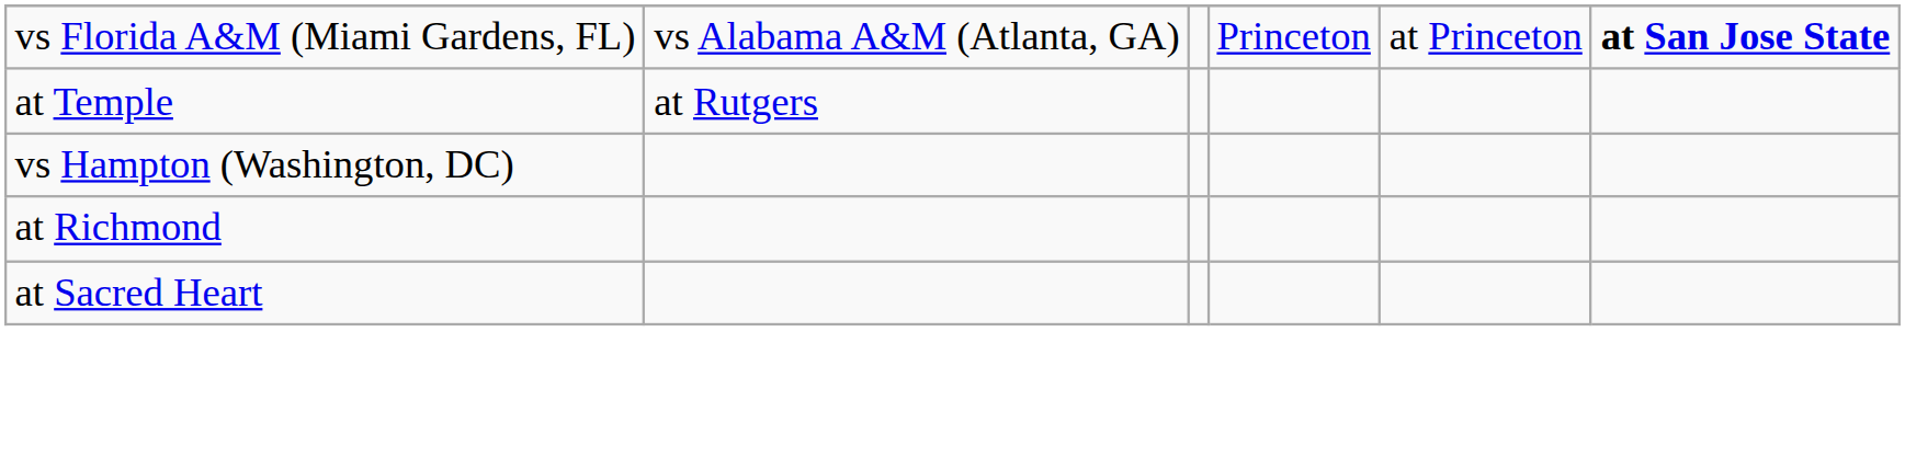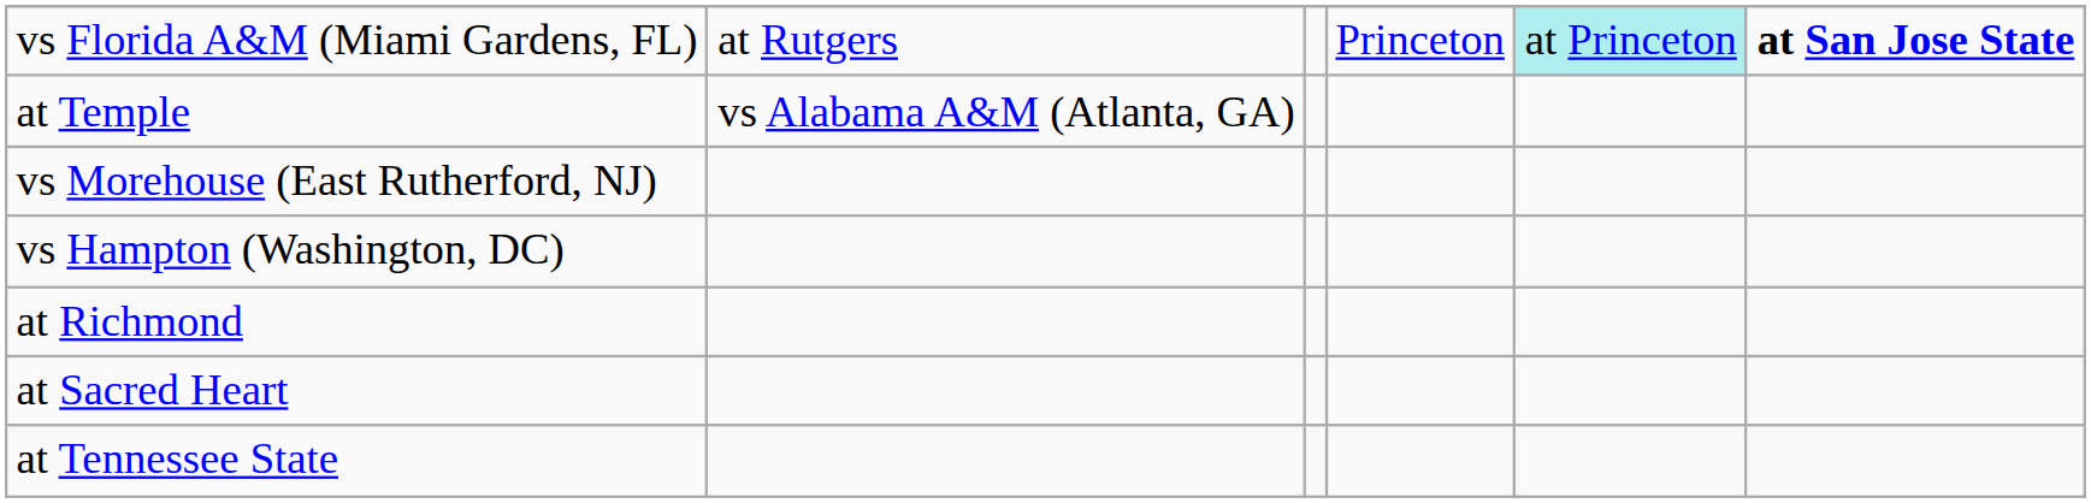 <table class="wikitable">
 <tr>
 </tr>
 <tr>
 <td>vs <a href='#'>Florida A&M</a> (Miami Gardens, FL)</td>
-<td>vs <a href='#'>Alabama A&M</a> (Atlanta, GA)</td>
+<td>at <a href='#'>Rutgers</a></td>
 <td></td>
 <td><a href='#'>Princeton</a></td>
-<td>at <a href='#'>Princeton</a></td>
+<td style="background: paleturquoise;">at <a href='#'>Princeton</a></td>
 <td><strong>at <a href='#'>San Jose State</a></strong></td>
 </tr>
 <tr>
 <td>at <a href='#'>Temple</a></td>
-<td>at <a href='#'>Rutgers</a></td>
+<td>vs <a href='#'>Alabama A&M</a> (Atlanta, GA)</td>
+<td></td>
+<td></td>
+<td></td>
+<td></td>
+</tr>
+<tr>
+<td>vs <a href='#'>Morehouse</a> (East Rutherford, NJ)</td>
+<td></td>
 <td></td>
 <td></td>
 <td></td>
 <td></td>
 </tr>
 <tr>
 <td>vs <a href='#'>Hampton</a> (Washington, DC)</td>
 <td></td>
 <td></td>
 <td></td>
 <td></td>
 <td></td>
 </tr>
 <tr>
 <td>at <a href='#'>Richmond</a></td>
 <td></td>
 <td></td>
 <td></td>
 <td></td>
 <td></td>
 </tr>
 <tr>
 <td>at <a href='#'>Sacred Heart</a></td>
 <td></td>
 <td></td>
 <td></td>
 <td></td>
 <td></td>
 </tr>
+<tr>
+<td>at <a href='#'>Tennessee State</a></td>
+<td></td>
+<td></td>
+<td></td>
+<td></td>
+<td></td>
+</tr>
 </table>
